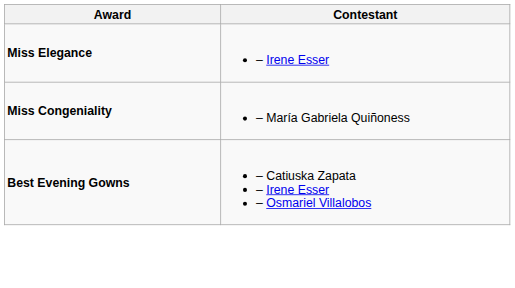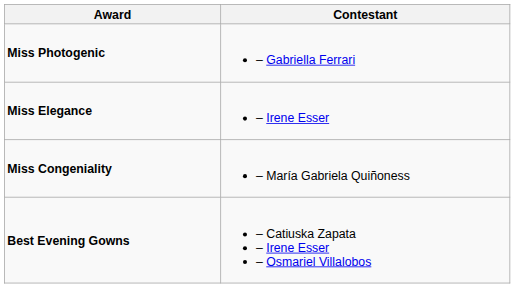 <table class="wikitable" style="font-size:95%;">
 <tr>
 <th width="260">Award</th>
 <th width="350">Contestant</th>
+</tr>
+<tr>
+<td><strong>Miss Photogenic</strong></td>
+<td><br><ul><li><strong></strong> – <a href='#'>Gabriella Ferrari</a></li></ul></td>
 </tr>
 <tr>
 <td><strong>Miss Elegance</strong></td>
 <td><br><ul><li> – <a href='#'>Irene Esser</a></li></ul></td>
 </tr>
 <tr>
 <td><strong>Miss Congeniality</strong></td>
 <td><br><ul><li><strong></strong> – María Gabriela Quiñoness</li></ul></td>
 </tr>
 <tr>
 <td><strong>Best Evening Gowns</strong></td>
 <td><br><ul><li><strong></strong> – Catiuska Zapata <br></li><li><strong></strong> – <a href='#'>Irene Esser</a><br></li><li><strong></strong> – <a href='#'>Osmariel Villalobos</a><br></li></ul></td>
 </tr>
 </table>
